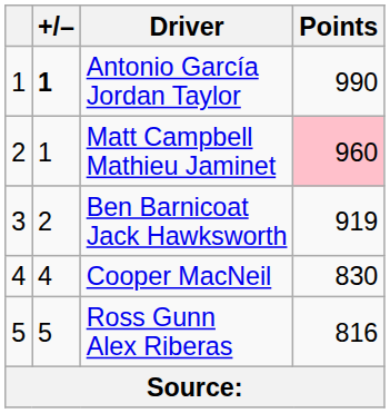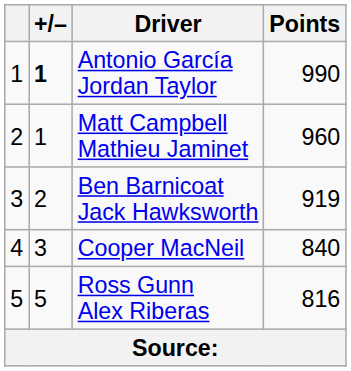 <table class="wikitable" style="font-size: 95%;">
 <tr>
 <th scope="col"></th>
 <th scope="col">+/–</th>
 <th scope="col">Driver</th>
 <th scope="col">Points</th>
 </tr>
 <tr>
 <td align=center>1</td>
 <td align="left"><strong> 1</strong></td>
 <td> <a href='#'>Antonio García</a><br> <a href='#'>Jordan Taylor</a></td>
 <td align=right>990</td>
 </tr>
 <tr>
 <td align=center>2</td>
 <td align="left"> 1</td>
 <td> <a href='#'>Matt Campbell</a><br> <a href='#'>Mathieu Jaminet</a></td>
-<td align=right style="background: pink;">960</td>
+<td align=right>960</td>
 </tr>
 <tr>
 <td align=center>3</td>
 <td align="left"> 2</td>
 <td> <a href='#'>Ben Barnicoat</a><br> <a href='#'>Jack Hawksworth</a></td>
 <td align=right>919</td>
 </tr>
 <tr>
 <td align=center>4</td>
-<td align="left"> 4</td>
+<td align="left"> 3</td>
 <td> <a href='#'>Cooper MacNeil</a></td>
-<td align=right>830</td>
+<td align=right>840</td>
 </tr>
 <tr>
 <td align=center>5</td>
 <td align="left"> 5</td>
 <td> <a href='#'>Ross Gunn</a><br> <a href='#'>Alex Riberas</a></td>
 <td align=right>816</td>
 </tr>
 <tr>
 <th colspan=5>Source:</th>
 </tr>
 </table>
